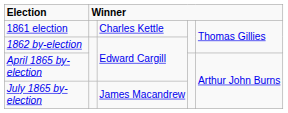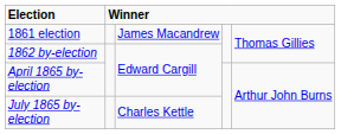 <table class="wikitable">
 <tr>
 <td width=125><strong>Election</strong></td>
 <td width=175 colspan=4><strong>Winner</strong></td>
 </tr>
 <tr>
 <td><a href='#'>1861 election</a></td>
 <td width=5 rowspan=1 bgcolor=></td>
-<td rowspan=1><a href='#'>Charles Kettle</a></td>
+<td rowspan=1><a href='#'>James Macandrew</a></td>
 <td width=5 rowspan=2  bgcolor=></td>
 <td rowspan=2><a href='#'>Thomas Gillies</a></td>
 </tr>
 <tr>
 <td><span><em><a href='#'>1862 by-election</a></em></span></td>
 <td rowspan=2 bgcolor=></td>
 <td rowspan=2><a href='#'>Edward Cargill</a></td>
 </tr>
 <tr>
 <td><span><em><a href='#'>April 1865 by-election</a></em></span></td>
 <td rowspan=2 bgcolor=></td>
 <td rowspan=2><a href='#'>Arthur John Burns</a></td>
 </tr>
 <tr>
 <td><span><em><a href='#'>July 1865 by-election</a></em></span></td>
 <td rowspan=1 bgcolor=></td>
-<td rowspan=1><a href='#'>James Macandrew</a></td>
+<td rowspan=1><a href='#'>Charles Kettle</a></td>
 </tr>
 </table>
